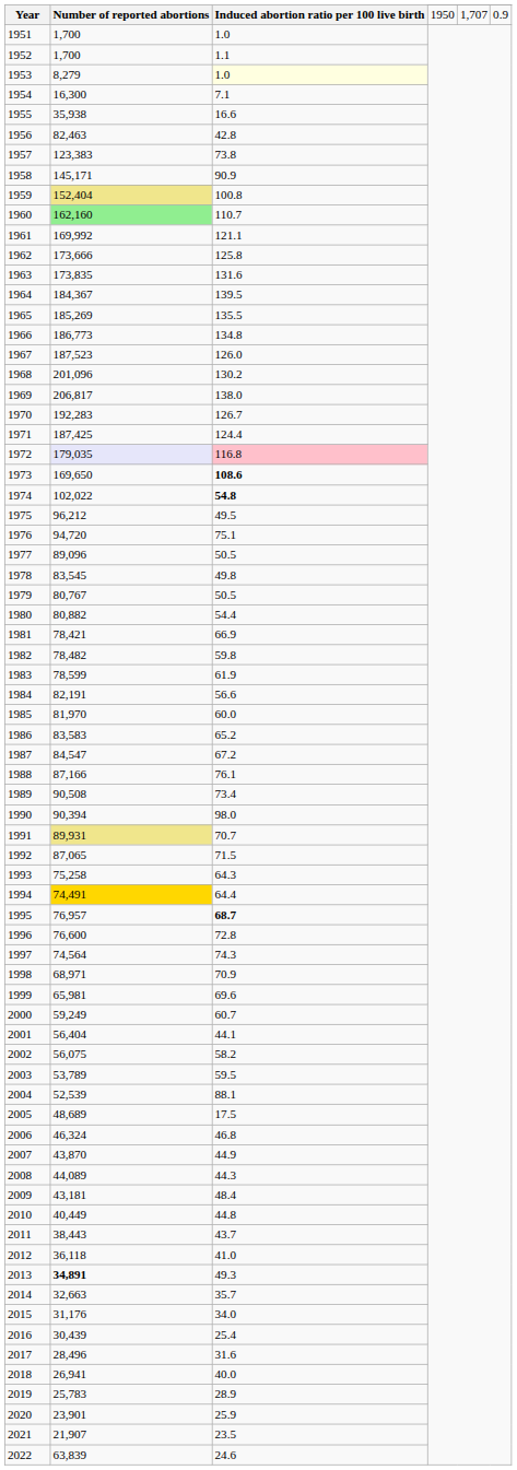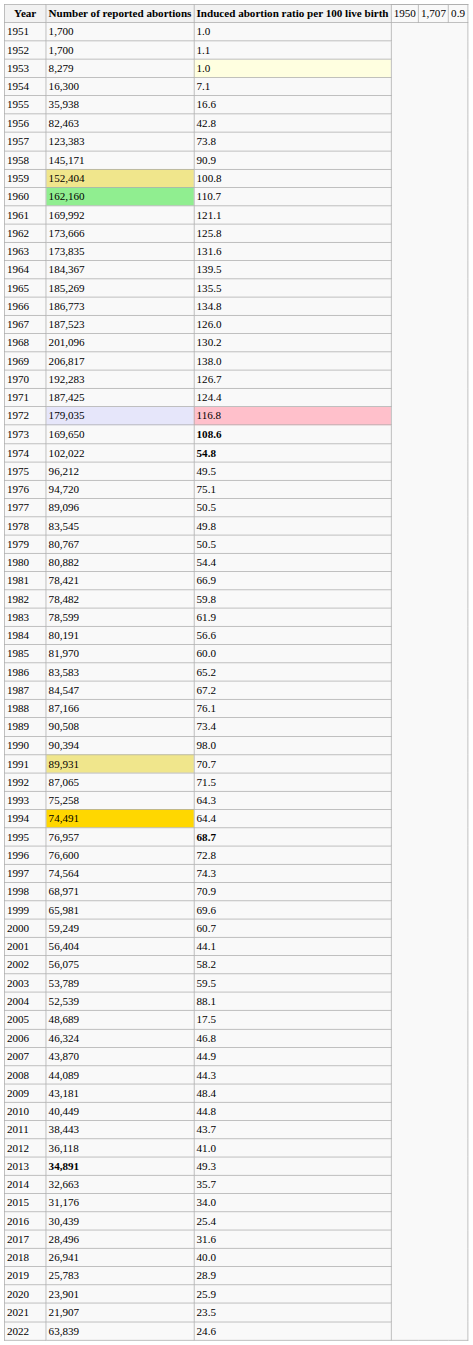 <table class="wikitable sortable" style="text-align: left; font-size:95%;">
 <tr bgcolor="#efefef">
 <th rowspan=2 width="50">Year</th>
 <th rowspan="2">Number of reported abortions</th>
 <th rowspan="2">Induced abortion ratio per 100 live birth</th>
 </tr>
 <tr>
 <td>1950</td>
 <td>1,707</td>
 <td>0.9</td>
 </tr>
 <tr>
 <td>1951</td>
 <td>1,700</td>
 <td>1.0</td>
 </tr>
 <tr>
 <td>1952</td>
 <td>1,700</td>
 <td>1.1</td>
 </tr>
 <tr>
 <td>1953</td>
 <td>8,279</td>
 <td style="background: lightyellow;">1.0</td>
 </tr>
 <tr>
 <td>1954</td>
 <td>16,300</td>
 <td>7.1</td>
 </tr>
 <tr>
 <td>1955</td>
 <td>35,938</td>
 <td>16.6</td>
 </tr>
 <tr>
 <td>1956</td>
 <td>82,463</td>
 <td>42.8</td>
 </tr>
 <tr>
 <td>1957</td>
 <td>123,383</td>
 <td>73.8</td>
 </tr>
 <tr>
 <td>1958</td>
 <td>145,171</td>
 <td>90.9</td>
 </tr>
 <tr>
 <td>1959</td>
 <td style="background: khaki;">152,404</td>
 <td>100.8</td>
 </tr>
 <tr>
 <td>1960</td>
 <td style="background: lightgreen;">162,160</td>
 <td>110.7</td>
 </tr>
 <tr>
 <td>1961</td>
 <td>169,992</td>
 <td>121.1</td>
 </tr>
 <tr>
 <td>1962</td>
 <td>173,666</td>
 <td>125.8</td>
 </tr>
 <tr>
 <td>1963</td>
 <td>173,835</td>
 <td>131.6</td>
 </tr>
 <tr>
 <td>1964</td>
 <td>184,367</td>
 <td>139.5</td>
 </tr>
 <tr>
 <td>1965</td>
 <td>185,269</td>
 <td>135.5</td>
 </tr>
 <tr>
 <td>1966</td>
 <td>186,773</td>
 <td>134.8</td>
 </tr>
 <tr>
 <td>1967</td>
 <td>187,523</td>
 <td>126.0</td>
 </tr>
 <tr>
 <td>1968</td>
 <td>201,096</td>
 <td>130.2</td>
 </tr>
 <tr>
 <td>1969</td>
 <td>206,817</td>
 <td>138.0</td>
 </tr>
 <tr>
 <td>1970</td>
 <td>192,283</td>
 <td>126.7</td>
 </tr>
 <tr>
 <td>1971</td>
 <td>187,425</td>
 <td>124.4</td>
 </tr>
 <tr>
 <td>1972</td>
 <td style="background: lavender;">179,035</td>
 <td style="background: pink;">116.8</td>
 </tr>
 <tr>
 <td>1973</td>
 <td>169,650</td>
 <td><strong>108.6</strong></td>
 </tr>
 <tr>
 <td>1974</td>
 <td>102,022</td>
 <td><strong>54.8</strong></td>
 </tr>
 <tr>
 <td>1975</td>
 <td>96,212</td>
 <td>49.5</td>
 </tr>
 <tr>
 <td>1976</td>
 <td>94,720</td>
 <td>75.1</td>
 </tr>
 <tr>
 <td>1977</td>
 <td>89,096</td>
 <td>50.5</td>
 </tr>
 <tr>
 <td>1978</td>
 <td>83,545</td>
 <td>49.8</td>
 </tr>
 <tr>
 <td>1979</td>
 <td>80,767</td>
 <td>50.5</td>
 </tr>
 <tr>
 <td>1980</td>
 <td>80,882</td>
 <td>54.4</td>
 </tr>
 <tr>
 <td>1981</td>
 <td>78,421</td>
 <td>66.9</td>
 </tr>
 <tr>
 <td>1982</td>
 <td>78,482</td>
 <td>59.8</td>
 </tr>
 <tr>
 <td>1983</td>
 <td>78,599</td>
 <td>61.9</td>
 </tr>
 <tr>
 <td>1984</td>
-<td>82,191</td>
+<td>80,191</td>
 <td>56.6</td>
 </tr>
 <tr>
 <td>1985</td>
 <td>81,970</td>
 <td>60.0</td>
 </tr>
 <tr>
 <td>1986</td>
 <td>83,583</td>
 <td>65.2</td>
 </tr>
 <tr>
 <td>1987</td>
 <td>84,547</td>
 <td>67.2</td>
 </tr>
 <tr>
 <td>1988</td>
 <td>87,166</td>
 <td>76.1</td>
 </tr>
 <tr>
 <td>1989</td>
 <td>90,508</td>
 <td>73.4</td>
 </tr>
 <tr>
 <td>1990</td>
 <td>90,394</td>
 <td>98.0</td>
 </tr>
 <tr>
 <td>1991</td>
 <td style="background: khaki;">89,931</td>
 <td>70.7</td>
 </tr>
 <tr>
 <td>1992</td>
 <td>87,065</td>
 <td>71.5</td>
 </tr>
 <tr>
 <td>1993</td>
 <td>75,258</td>
 <td>64.3</td>
 </tr>
 <tr>
 <td>1994</td>
 <td style="background: gold;">74,491</td>
 <td>64.4</td>
 </tr>
 <tr>
 <td>1995</td>
 <td>76,957</td>
 <td><strong>68.7</strong></td>
 </tr>
 <tr>
 <td>1996</td>
 <td>76,600</td>
 <td>72.8</td>
 </tr>
 <tr>
 <td>1997</td>
 <td>74,564</td>
 <td>74.3</td>
 </tr>
 <tr>
 <td>1998</td>
 <td>68,971</td>
 <td>70.9</td>
 </tr>
 <tr>
 <td>1999</td>
 <td>65,981</td>
 <td>69.6</td>
 </tr>
 <tr>
 <td>2000</td>
 <td>59,249</td>
 <td>60.7</td>
 </tr>
 <tr>
 <td>2001</td>
 <td>56,404</td>
 <td>44.1</td>
 </tr>
 <tr>
 <td>2002</td>
 <td>56,075</td>
 <td>58.2</td>
 </tr>
 <tr>
 <td>2003</td>
 <td>53,789</td>
 <td>59.5</td>
 </tr>
 <tr>
 <td>2004</td>
 <td>52,539</td>
 <td>88.1</td>
 </tr>
 <tr>
 <td>2005</td>
 <td>48,689</td>
 <td>17.5</td>
 </tr>
 <tr>
 <td>2006</td>
 <td>46,324</td>
 <td>46.8</td>
 </tr>
 <tr>
 <td>2007</td>
 <td>43,870</td>
 <td>44.9</td>
 </tr>
 <tr>
 <td>2008</td>
 <td>44,089</td>
 <td>44.3</td>
 </tr>
 <tr>
 <td>2009</td>
 <td>43,181</td>
 <td>48.4</td>
 </tr>
 <tr>
 <td>2010</td>
 <td>40,449</td>
 <td>44.8</td>
 </tr>
 <tr>
 <td>2011</td>
 <td>38,443</td>
 <td>43.7</td>
 </tr>
 <tr>
 <td>2012</td>
 <td>36,118</td>
 <td>41.0</td>
 </tr>
 <tr>
 <td>2013</td>
 <td><strong>34,891</strong></td>
 <td>49.3</td>
 </tr>
 <tr>
 <td>2014</td>
 <td>32,663</td>
 <td>35.7</td>
 </tr>
 <tr>
 <td>2015</td>
 <td>31,176</td>
 <td>34.0</td>
 </tr>
 <tr>
 <td>2016</td>
 <td>30,439</td>
 <td>25.4</td>
 </tr>
 <tr>
 <td>2017</td>
 <td>28,496</td>
 <td>31.6</td>
 </tr>
 <tr>
 <td>2018</td>
 <td>26,941</td>
 <td>40.0</td>
 </tr>
 <tr>
 <td>2019</td>
 <td>25,783</td>
 <td>28.9</td>
 </tr>
 <tr>
 <td>2020</td>
 <td>23,901</td>
 <td>25.9</td>
 </tr>
 <tr>
 <td>2021</td>
 <td>21,907</td>
 <td>23.5</td>
 </tr>
 <tr>
 <td>2022</td>
 <td>63,839</td>
 <td>24.6</td>
 </tr>
 </table>
